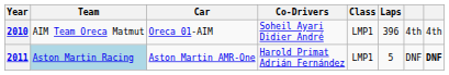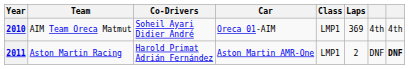 <table class="wikitable" style="text-align:center; font-size:90%">
 <tr>
 <th>Year</th>
 <th>Team</th>
+<th>Co-Drivers</th>
 <th>Car</th>
-<th>Co-Drivers</th>
 <th>Class</th>
 <th>Laps</th>
 <th></th>
 <th></th>
 </tr>
 <tr>
 <th><a href='#'>2010</a></th>
 <td align="left"> AIM <a href='#'>Team Oreca</a> Matmut</td>
+<td align="left"> <a href='#'>Soheil Ayari</a><br> <a href='#'>Didier André</a></td>
 <td align="left"><a href='#'>Oreca 01</a>-AIM</td>
-<td align="left"> <a href='#'>Soheil Ayari</a><br> <a href='#'>Didier André</a></td>
 <td>LMP1</td>
-<td>396</td>
+<td>369</td>
 <td>4th</td>
 <td>4th</td>
 </tr>
 <tr>
 <th><a href='#'>2011</a></th>
-<td align="left" style="background: lightblue;"> <a href='#'>Aston Martin Racing</a></td>
+<td align="left"> <a href='#'>Aston Martin Racing</a></td>
+<td align="left"> <a href='#'>Harold Primat</a><br> <a href='#'>Adrián Fernández</a></td>
 <td align="left"><a href='#'>Aston Martin AMR-One</a></td>
-<td align="left"> <a href='#'>Harold Primat</a><br> <a href='#'>Adrián Fernández</a></td>
 <td>LMP1</td>
-<td>5</td>
+<td>2</td>
 <td>DNF</td>
 <td><strong>DNF</strong></td>
 </tr>
 </table>
